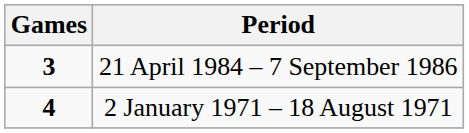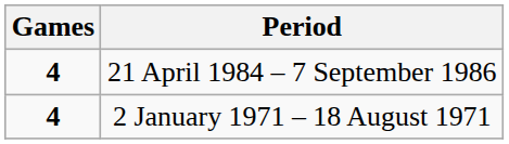 <table class="wikitable" style="text-align:center;">
 <tr>
 <th>Games</th>
 <th>Period</th>
 </tr>
 <tr>
-<td><strong>3</strong></td>
+<td><strong>4</strong></td>
 <td>21 April 1984 – 7 September 1986</td>
 </tr>
 <tr>
 <td><strong>4</strong></td>
 <td>2 January 1971 – 18 August 1971</td>
 </tr>
 </table>
